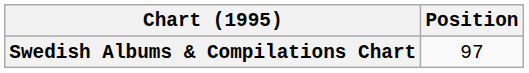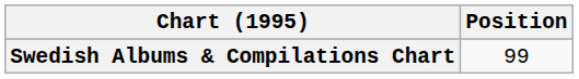 <table class="wikitable plainrowheaders" style="text-align:center;">
 <tr>
 <th>Chart (1995)</th>
 <th>Position</th>
 </tr>
 <tr>
 <th scope="row">Swedish Albums & Compilations Chart</th>
-<td>97</td>
+<td>99</td>
 </tr>
 </table>
